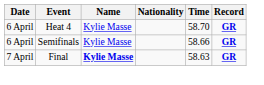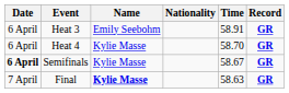 <table class=wikitable style=text-align:center>
 <tr>
 <th>Date</th>
 <th>Event</th>
 <th>Name</th>
 <th>Nationality</th>
 <th>Time</th>
 <th>Record</th>
 </tr>
 <tr>
 <td>6 April</td>
+<td>Heat 3</td>
+<td align=left><a href='#'>Emily Seebohm</a></td>
+<td align=left></td>
+<td>58.91</td>
+<td><strong><a href='#'>GR</a></strong></td>
+</tr>
+<tr>
+<td>6 April</td>
 <td>Heat 4</td>
 <td align=left><a href='#'>Kylie Masse</a></td>
 <td align=left></td>
 <td>58.70</td>
 <td><strong><a href='#'>GR</a></strong></td>
 </tr>
 <tr>
-<td>6 April</td>
+<td><strong>6 April</strong></td>
 <td>Semifinals</td>
 <td align=left><a href='#'>Kylie Masse</a></td>
 <td align=left></td>
-<td>58.66</td>
+<td>58.67</td>
 <td><strong><a href='#'>GR</a></strong></td>
 </tr>
 <tr>
 <td>7 April</td>
 <td>Final</td>
 <td align=left><strong><a href='#'>Kylie Masse</a></strong></td>
 <td align=left></td>
 <td>58.63</td>
 <td><strong><a href='#'>GR</a></strong></td>
 </tr>
 </table>
